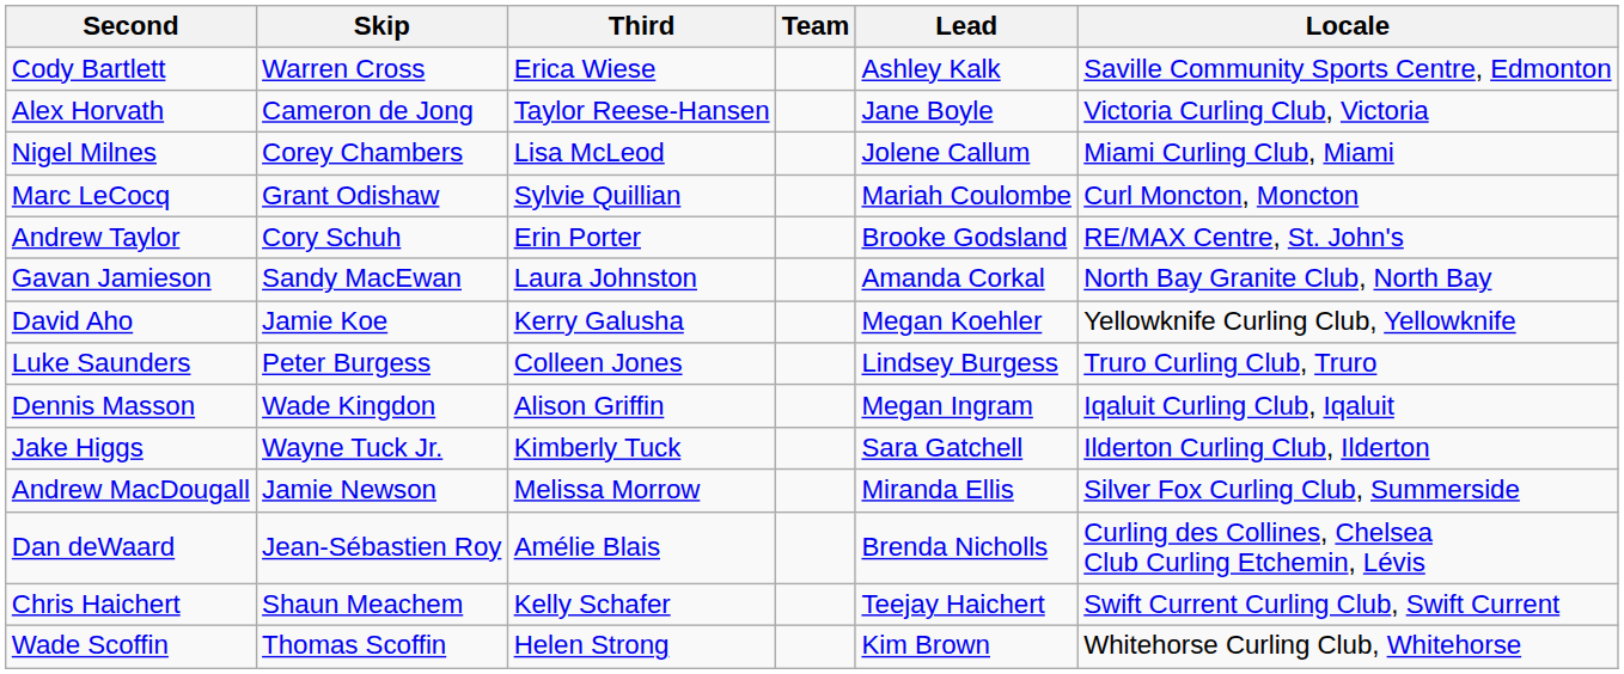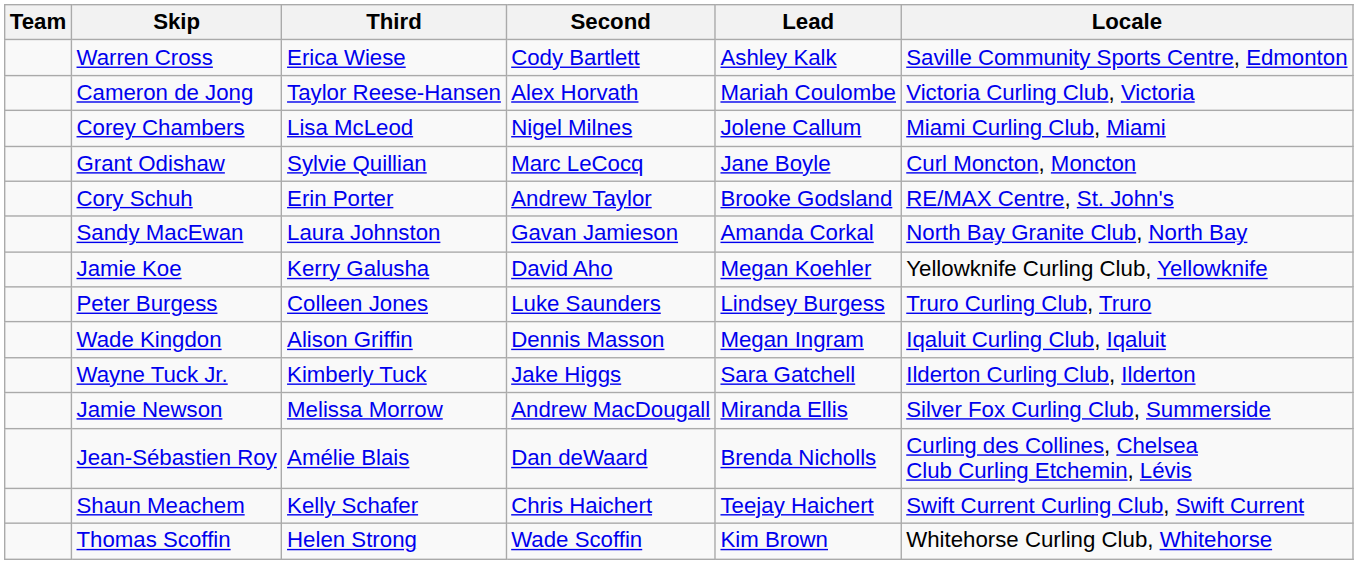 <table class="wikitable">
 <tr>
-<th>Second</th>
+<th>Team</th>
 <th>Skip</th>
 <th>Third</th>
-<th>Team</th>
+<th>Second</th>
 <th>Lead</th>
 <th>Locale</th>
 </tr>
 <tr>
-<td><a href='#'>Cody Bartlett</a></td>
+<td></td>
 <td><a href='#'>Warren Cross</a></td>
 <td><a href='#'>Erica Wiese</a></td>
-<td></td>
+<td><a href='#'>Cody Bartlett</a></td>
 <td><a href='#'>Ashley Kalk</a></td>
 <td><a href='#'>Saville Community Sports Centre</a>, <a href='#'>Edmonton</a></td>
 </tr>
 <tr>
-<td><a href='#'>Alex Horvath</a></td>
+<td></td>
 <td><a href='#'>Cameron de Jong</a></td>
 <td><a href='#'>Taylor Reese-Hansen</a></td>
-<td></td>
-<td><a href='#'>Jane Boyle</a></td>
+<td><a href='#'>Alex Horvath</a></td>
+<td><a href='#'>Mariah Coulombe</a></td>
 <td><a href='#'>Victoria Curling Club</a>, <a href='#'>Victoria</a></td>
 </tr>
 <tr>
-<td><a href='#'>Nigel Milnes</a></td>
+<td></td>
 <td><a href='#'>Corey Chambers</a></td>
 <td><a href='#'>Lisa McLeod</a></td>
-<td></td>
+<td><a href='#'>Nigel Milnes</a></td>
 <td><a href='#'>Jolene Callum</a></td>
 <td><a href='#'>Miami Curling Club</a>, <a href='#'>Miami</a></td>
 </tr>
 <tr>
-<td><a href='#'>Marc LeCocq</a></td>
+<td></td>
 <td><a href='#'>Grant Odishaw</a></td>
 <td><a href='#'>Sylvie Quillian</a></td>
-<td></td>
-<td><a href='#'>Mariah Coulombe</a></td>
+<td><a href='#'>Marc LeCocq</a></td>
+<td><a href='#'>Jane Boyle</a></td>
 <td><a href='#'>Curl Moncton</a>, <a href='#'>Moncton</a></td>
 </tr>
 <tr>
-<td><a href='#'>Andrew Taylor</a></td>
+<td></td>
 <td><a href='#'>Cory Schuh</a></td>
 <td><a href='#'>Erin Porter</a></td>
-<td></td>
+<td><a href='#'>Andrew Taylor</a></td>
 <td><a href='#'>Brooke Godsland</a></td>
 <td><a href='#'>RE/MAX Centre</a>, <a href='#'>St. John's</a></td>
 </tr>
 <tr>
-<td><a href='#'>Gavan Jamieson</a></td>
+<td></td>
 <td><a href='#'>Sandy MacEwan</a></td>
 <td><a href='#'>Laura Johnston</a></td>
-<td></td>
+<td><a href='#'>Gavan Jamieson</a></td>
 <td><a href='#'>Amanda Corkal</a></td>
 <td><a href='#'>North Bay Granite Club</a>, <a href='#'>North Bay</a></td>
 </tr>
 <tr>
-<td><a href='#'>David Aho</a></td>
+<td></td>
 <td><a href='#'>Jamie Koe</a></td>
 <td><a href='#'>Kerry Galusha</a></td>
-<td></td>
+<td><a href='#'>David Aho</a></td>
 <td><a href='#'>Megan Koehler</a></td>
 <td>Yellowknife Curling Club, <a href='#'>Yellowknife</a></td>
 </tr>
 <tr>
-<td><a href='#'>Luke Saunders</a></td>
+<td></td>
 <td><a href='#'>Peter Burgess</a></td>
 <td><a href='#'>Colleen Jones</a></td>
-<td></td>
+<td><a href='#'>Luke Saunders</a></td>
 <td><a href='#'>Lindsey Burgess</a></td>
 <td><a href='#'>Truro Curling Club</a>, <a href='#'>Truro</a></td>
 </tr>
 <tr>
-<td><a href='#'>Dennis Masson</a></td>
+<td></td>
 <td><a href='#'>Wade Kingdon</a></td>
 <td><a href='#'>Alison Griffin</a></td>
-<td></td>
+<td><a href='#'>Dennis Masson</a></td>
 <td><a href='#'>Megan Ingram</a></td>
 <td><a href='#'>Iqaluit Curling Club</a>, <a href='#'>Iqaluit</a></td>
 </tr>
 <tr>
-<td><a href='#'>Jake Higgs</a></td>
+<td></td>
 <td><a href='#'>Wayne Tuck Jr.</a></td>
 <td><a href='#'>Kimberly Tuck</a></td>
-<td></td>
+<td><a href='#'>Jake Higgs</a></td>
 <td><a href='#'>Sara Gatchell</a></td>
 <td><a href='#'>Ilderton Curling Club</a>, <a href='#'>Ilderton</a></td>
 </tr>
 <tr>
-<td><a href='#'>Andrew MacDougall</a></td>
+<td></td>
 <td><a href='#'>Jamie Newson</a></td>
 <td><a href='#'>Melissa Morrow</a></td>
-<td></td>
+<td><a href='#'>Andrew MacDougall</a></td>
 <td><a href='#'>Miranda Ellis</a></td>
 <td><a href='#'>Silver Fox Curling Club</a>, <a href='#'>Summerside</a></td>
 </tr>
 <tr>
-<td><a href='#'>Dan deWaard</a></td>
+<td></td>
 <td><a href='#'>Jean-Sébastien Roy</a></td>
 <td><a href='#'>Amélie Blais</a></td>
-<td></td>
+<td><a href='#'>Dan deWaard</a></td>
 <td><a href='#'>Brenda Nicholls</a></td>
 <td><a href='#'>Curling des Collines</a>, <a href='#'>Chelsea</a> <br> <a href='#'>Club Curling Etchemin</a>, <a href='#'>Lévis</a></td>
 </tr>
 <tr>
-<td><a href='#'>Chris Haichert</a></td>
+<td></td>
 <td><a href='#'>Shaun Meachem</a></td>
 <td><a href='#'>Kelly Schafer</a></td>
-<td></td>
+<td><a href='#'>Chris Haichert</a></td>
 <td><a href='#'>Teejay Haichert</a></td>
 <td><a href='#'>Swift Current Curling Club</a>, <a href='#'>Swift Current</a></td>
 </tr>
 <tr>
-<td><a href='#'>Wade Scoffin</a></td>
+<td></td>
 <td><a href='#'>Thomas Scoffin</a></td>
 <td><a href='#'>Helen Strong</a></td>
-<td></td>
+<td><a href='#'>Wade Scoffin</a></td>
 <td><a href='#'>Kim Brown</a></td>
 <td>Whitehorse Curling Club, <a href='#'>Whitehorse</a></td>
 </tr>
 </table>
